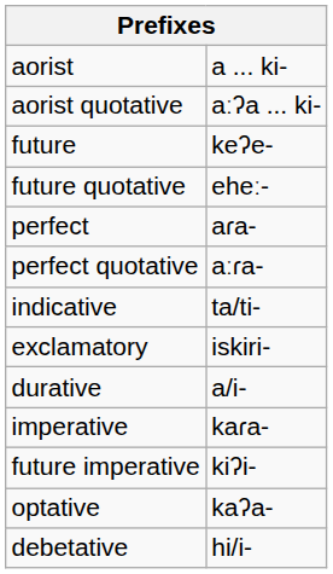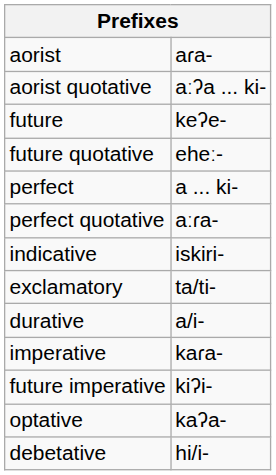 <table class="wikitable">
 <tr>
 <th colspan=2>Prefixes</th>
 </tr>
 <tr>
 <td>aorist</td>
-<td>a ... ki-</td>
+<td>aɾa-</td>
 </tr>
 <tr>
 <td>aorist quotative</td>
 <td>aːʔa ... ki-</td>
 </tr>
 <tr>
 <td>future</td>
 <td>keʔe-</td>
 </tr>
 <tr>
 <td>future quotative</td>
 <td>eheː-</td>
 </tr>
 <tr>
 <td>perfect</td>
-<td>aɾa-</td>
+<td>a ... ki-</td>
 </tr>
 <tr>
 <td>perfect quotative</td>
 <td>aːɾa-</td>
 </tr>
 <tr>
 <td>indicative</td>
-<td>ta/ti-</td>
+<td>iskiri-</td>
 </tr>
 <tr>
 <td>exclamatory</td>
-<td>iskiri-</td>
+<td>ta/ti-</td>
 </tr>
 <tr>
 <td>durative</td>
 <td>a/i-</td>
 </tr>
 <tr>
 <td>imperative</td>
 <td>kaɾa-</td>
 </tr>
 <tr>
 <td>future imperative</td>
 <td>kiʔi-</td>
 </tr>
 <tr>
 <td>optative</td>
 <td>kaʔa-</td>
 </tr>
 <tr>
 <td>debetative</td>
 <td>hi/i-</td>
 </tr>
 </table>
